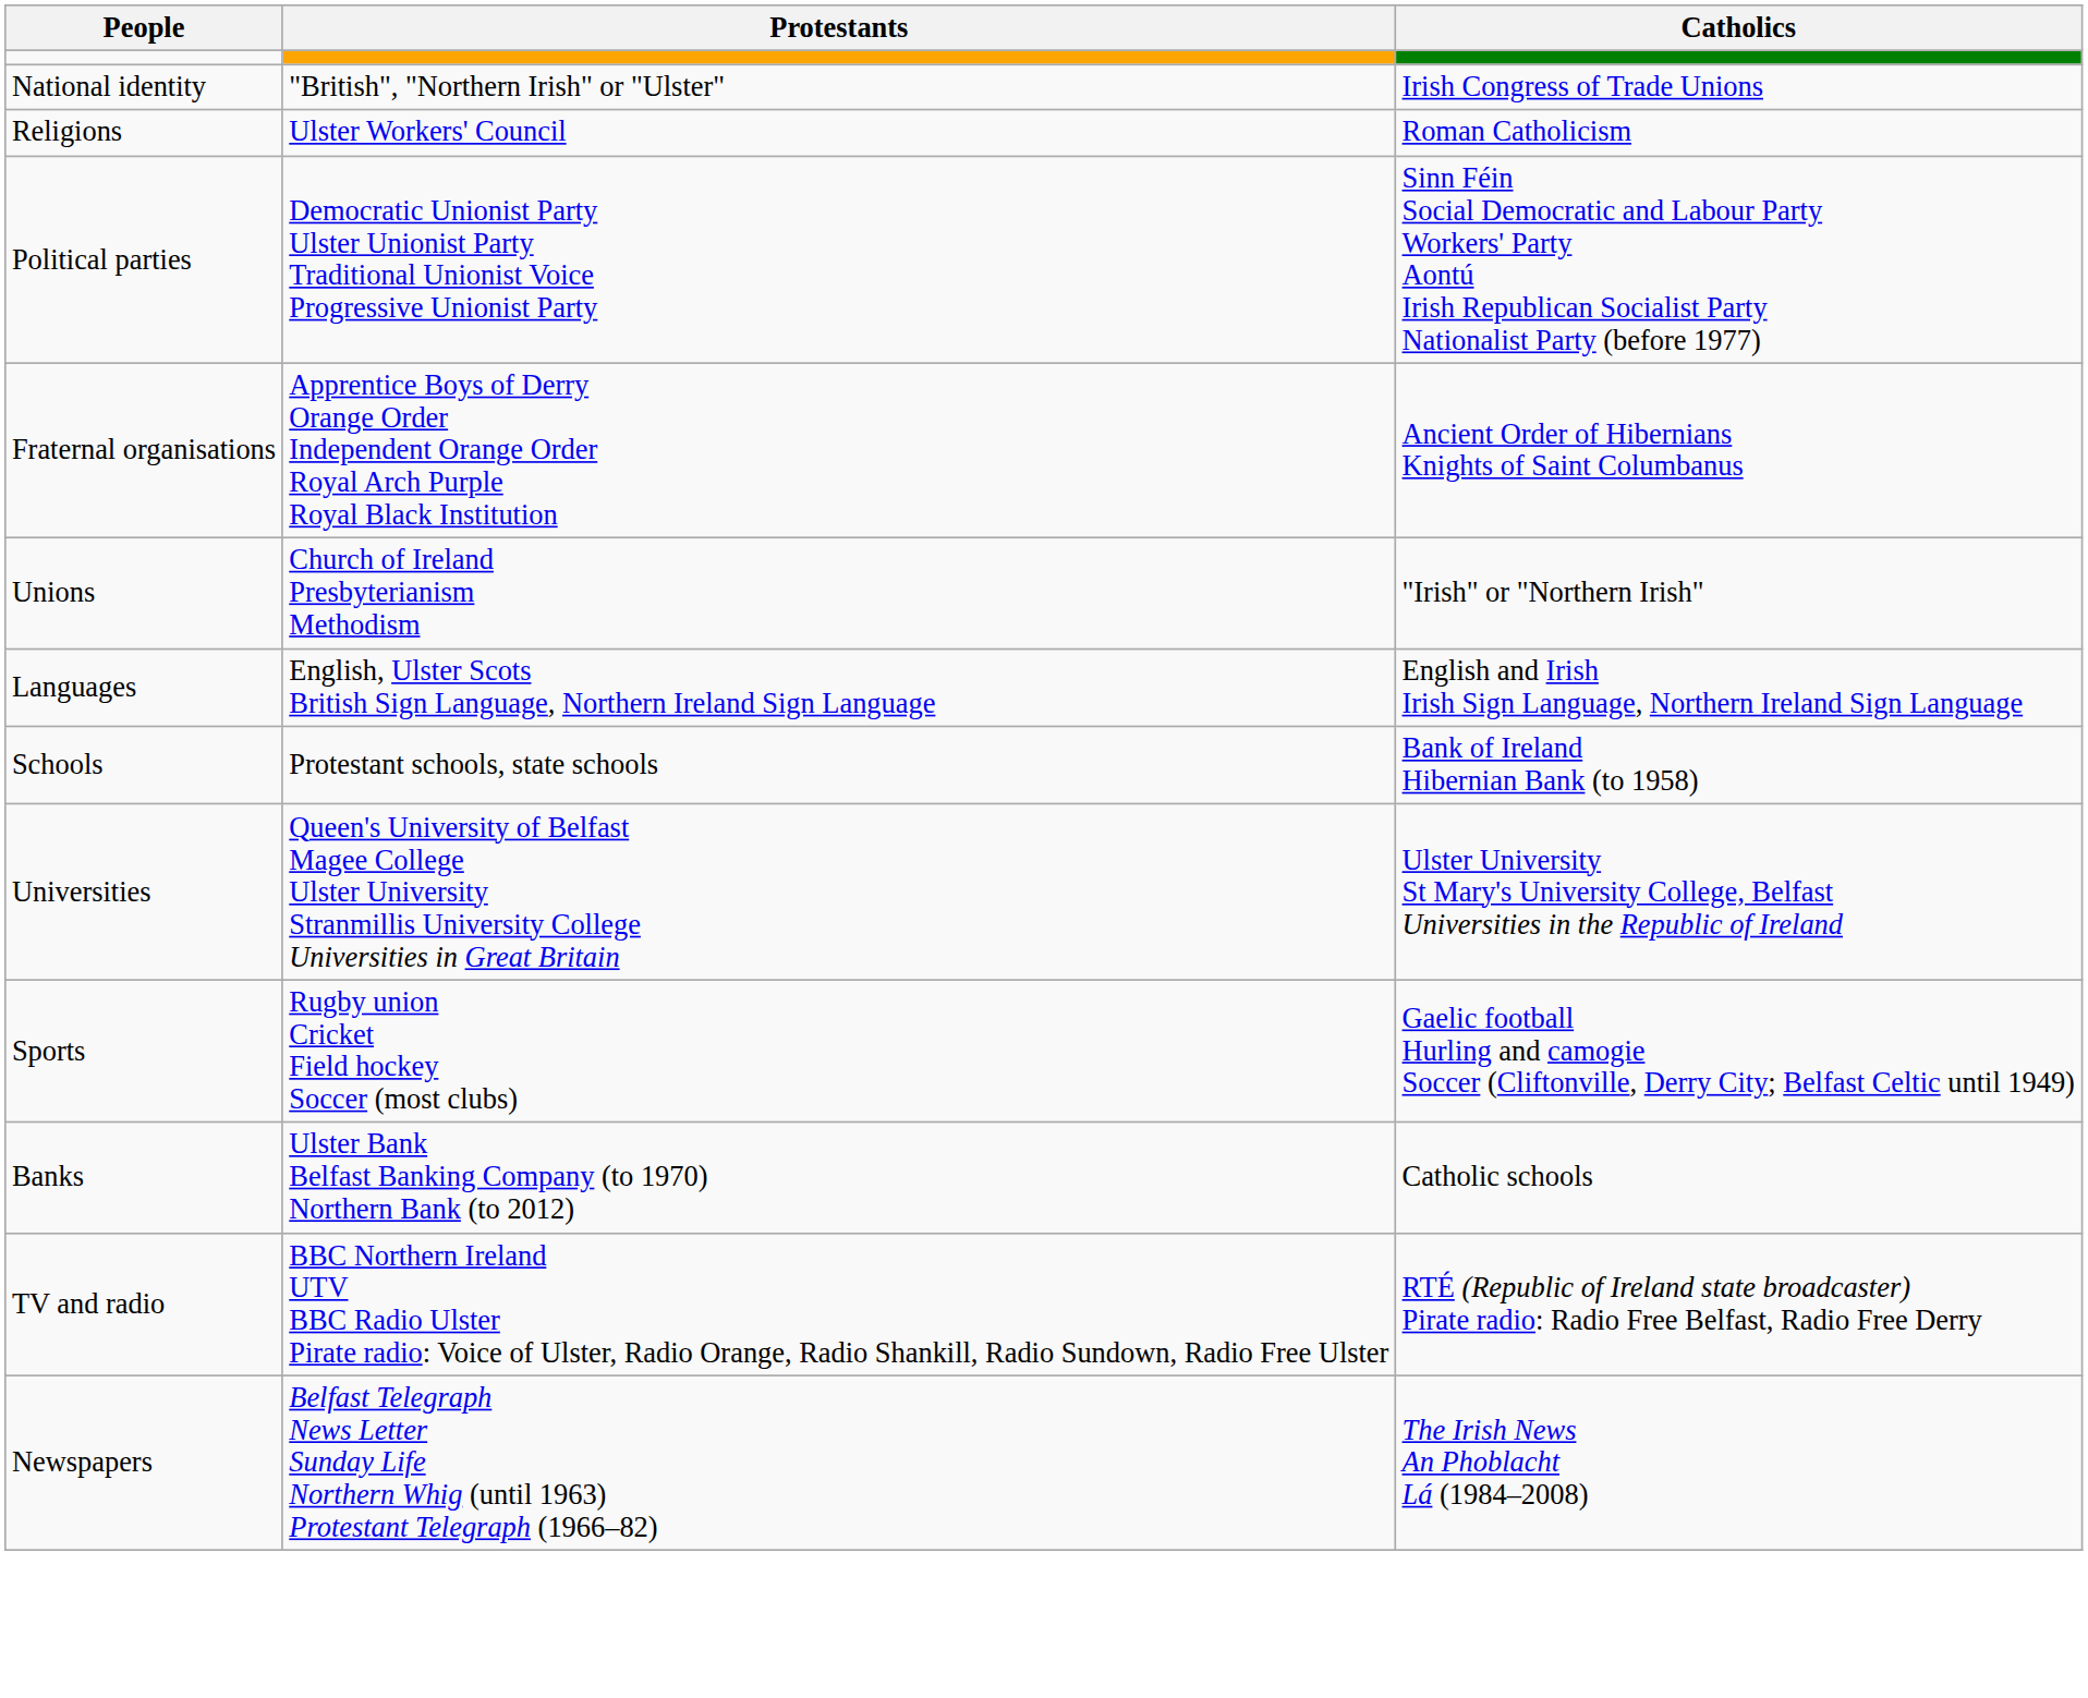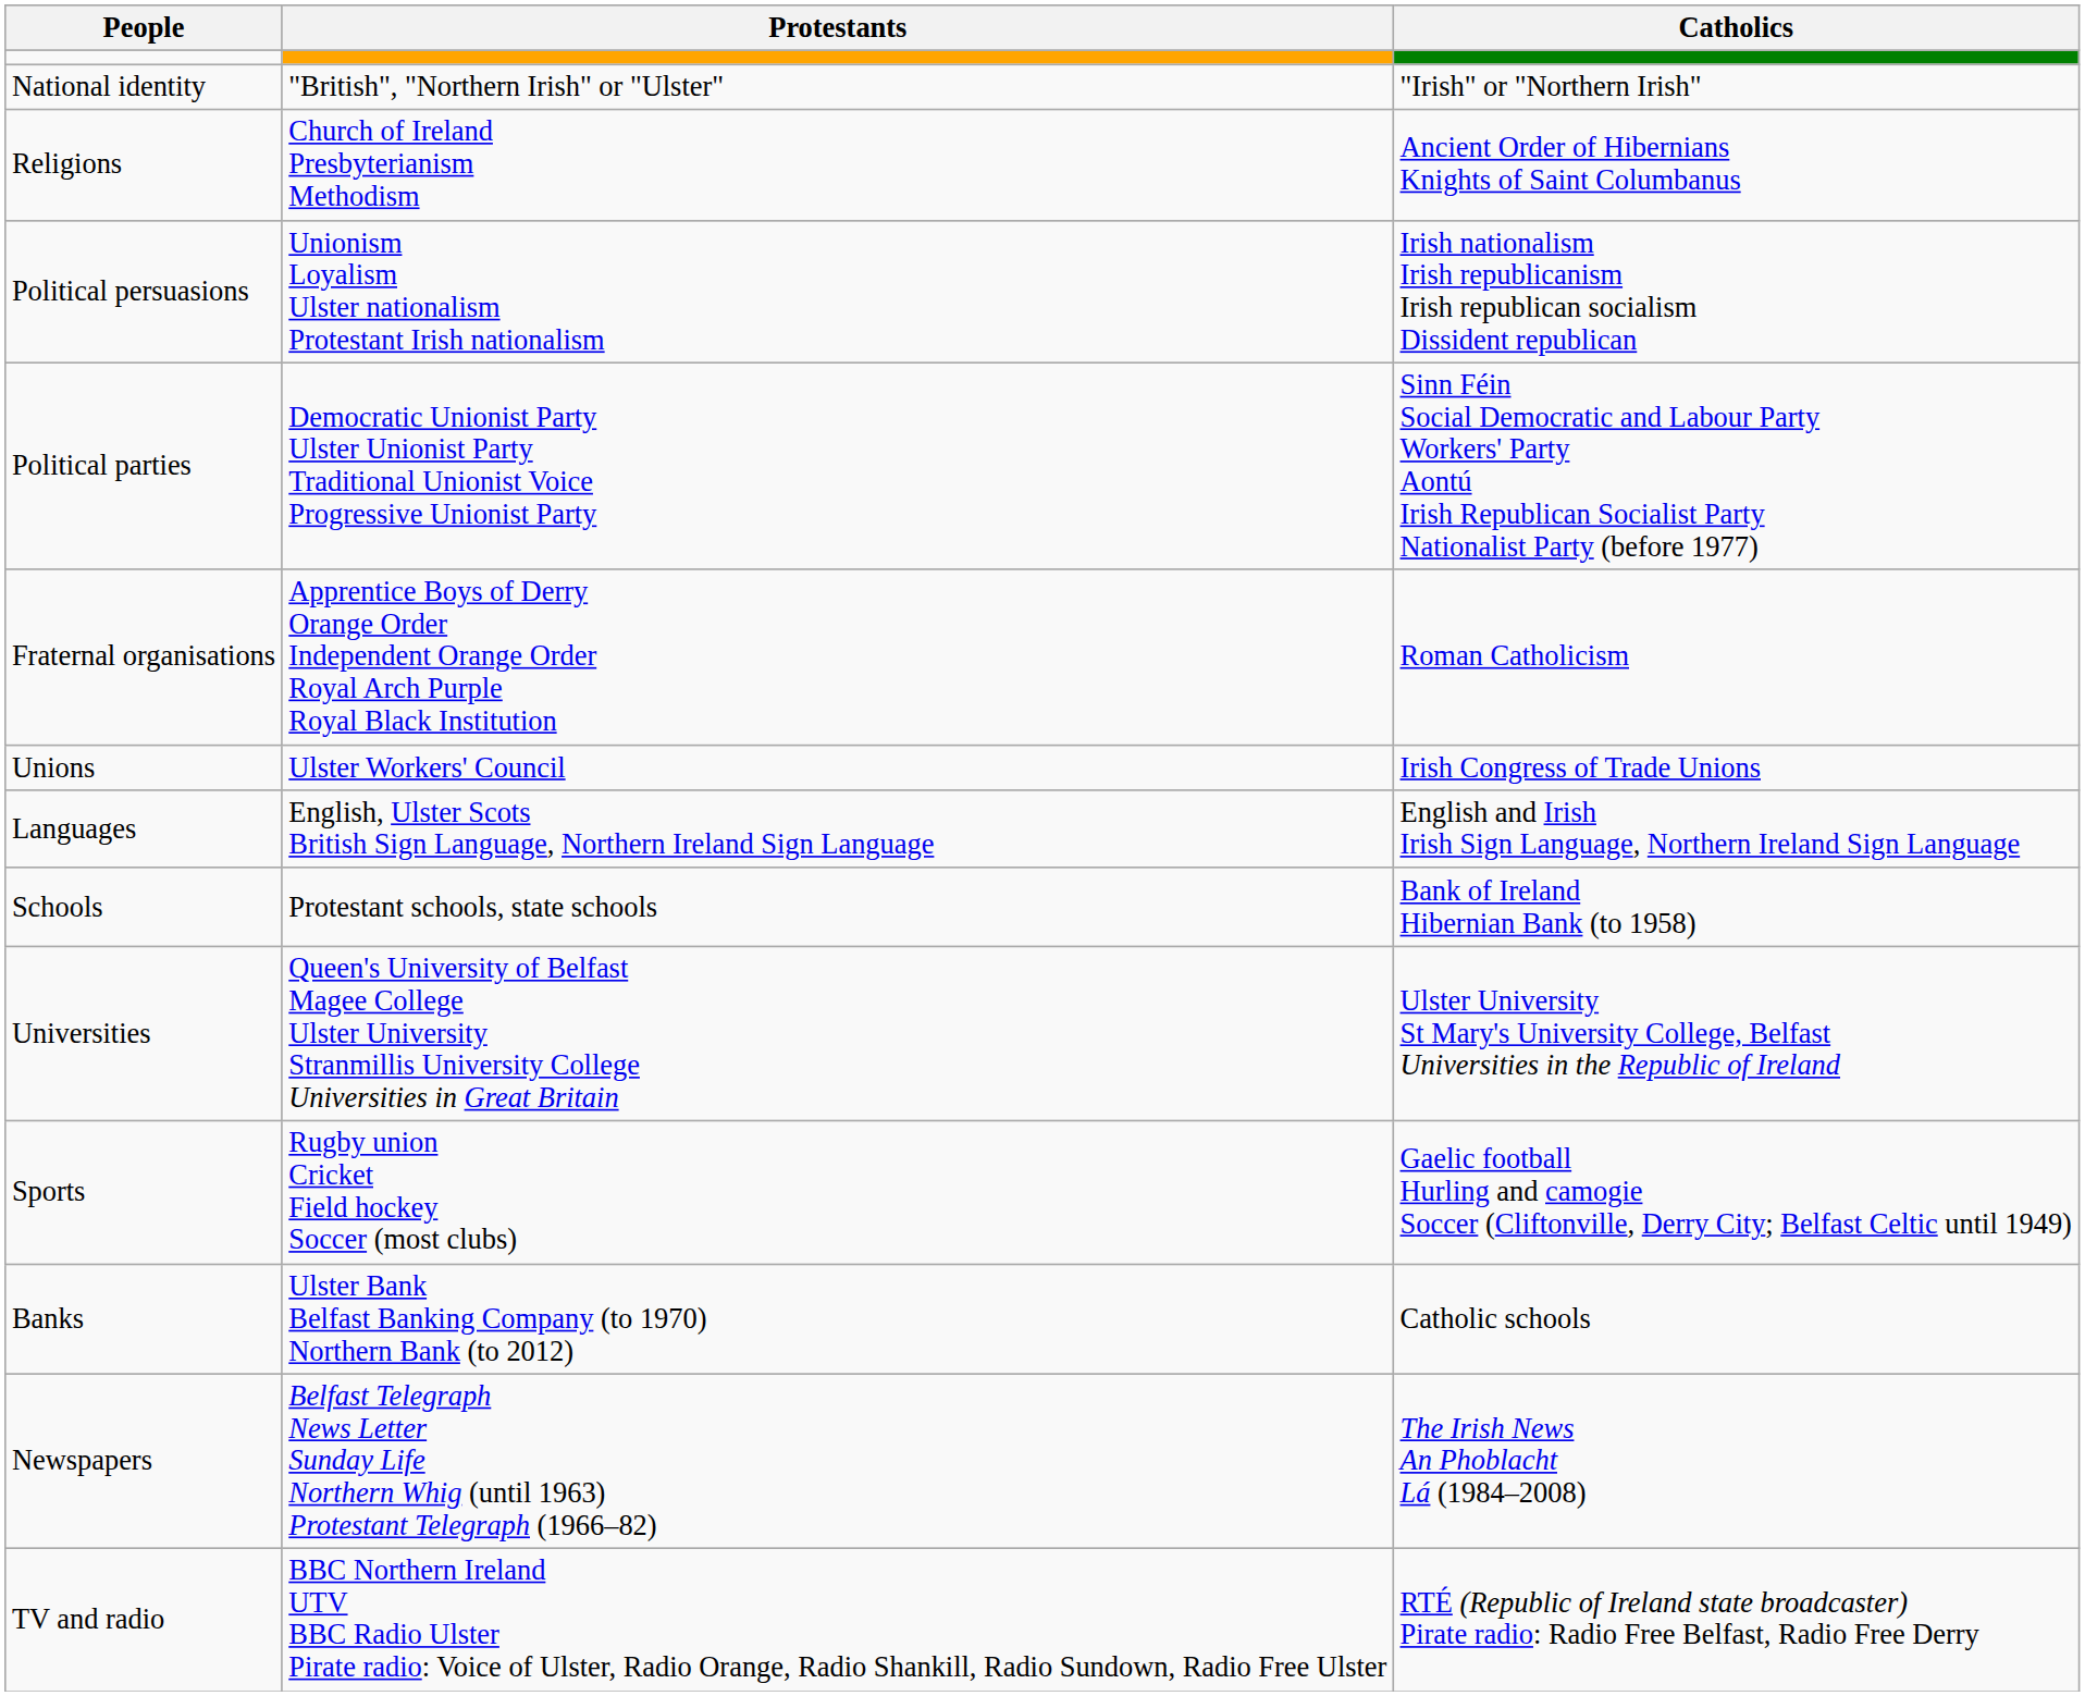 <table class="wikitable">
 <tr>
 <th>People</th>
 <th>Protestants</th>
 <th>Catholics</th>
 </tr>
 <tr>
 <td></td>
 <td colspan="1" style="background-color:orange;"></td>
 <td colspan="1" style="background-color:green;"></td>
 </tr>
 <tr>
 <td>National identity</td>
 <td>"British", "Northern Irish" or "Ulster"</td>
-<td><a href='#'>Irish Congress of Trade Unions</a></td>
+<td>"Irish" or "Northern Irish"</td>
 </tr>
 <tr>
 <td>Religions</td>
-<td><a href='#'>Ulster Workers' Council</a></td>
-<td><a href='#'>Roman Catholicism</a></td>
+<td><a href='#'>Church of Ireland</a><br><a href='#'>Presbyterianism</a><br><a href='#'>Methodism</a></td>
+<td><a href='#'>Ancient Order of Hibernians</a> <br> <a href='#'>Knights of Saint Columbanus</a></td>
+</tr>
+<tr>
+<td>Political persuasions</td>
+<td><a href='#'>Unionism</a><br><a href='#'>Loyalism</a><br><a href='#'>Ulster nationalism</a><br><a href='#'>Protestant Irish nationalism</a></td>
+<td><a href='#'>Irish nationalism</a><br><a href='#'>Irish republicanism</a><br>Irish republican socialism<br><a href='#'>Dissident republican</a></td>
 </tr>
 <tr>
 <td>Political parties</td>
 <td><a href='#'>Democratic Unionist Party</a><br><a href='#'>Ulster Unionist Party</a><br><a href='#'>Traditional Unionist Voice</a><br><a href='#'>Progressive Unionist Party</a></td>
 <td><a href='#'>Sinn Féin</a><br><a href='#'>Social Democratic and Labour Party</a><br><a href='#'>Workers' Party</a><br><a href='#'>Aontú</a><br><a href='#'>Irish Republican Socialist Party</a><br><a href='#'>Nationalist Party</a> (before 1977)</td>
 </tr>
 <tr>
 <td>Fraternal organisations</td>
 <td><a href='#'>Apprentice Boys of Derry</a><br><a href='#'>Orange Order</a><br><a href='#'>Independent Orange Order</a><br><a href='#'>Royal Arch Purple</a><br><a href='#'>Royal Black Institution</a></td>
-<td><a href='#'>Ancient Order of Hibernians</a> <br> <a href='#'>Knights of Saint Columbanus</a></td>
+<td><a href='#'>Roman Catholicism</a></td>
 </tr>
 <tr>
 <td>Unions</td>
-<td><a href='#'>Church of Ireland</a><br><a href='#'>Presbyterianism</a><br><a href='#'>Methodism</a></td>
-<td>"Irish" or "Northern Irish"</td>
+<td><a href='#'>Ulster Workers' Council</a></td>
+<td><a href='#'>Irish Congress of Trade Unions</a></td>
 </tr>
 <tr>
 <td>Languages</td>
 <td>English, <a href='#'>Ulster Scots</a><br><a href='#'>British Sign Language</a>, <a href='#'>Northern Ireland Sign Language</a></td>
 <td>English and <a href='#'>Irish</a><br><a href='#'>Irish Sign Language</a>, <a href='#'>Northern Ireland Sign Language</a></td>
 </tr>
 <tr>
 <td>Schools</td>
 <td>Protestant schools, state schools</td>
 <td><a href='#'>Bank of Ireland</a><br><a href='#'>Hibernian Bank</a> (to 1958)</td>
 </tr>
 <tr>
 <td>Universities</td>
 <td><a href='#'>Queen's University of Belfast</a> <br><a href='#'>Magee College</a><br><a href='#'>Ulster University</a><br><a href='#'>Stranmillis University College</a><br><em>Universities in <a href='#'>Great Britain</a></em></td>
 <td><a href='#'>Ulster University</a><br><a href='#'>St Mary's University College, Belfast</a><br><em>Universities in the <a href='#'>Republic of Ireland</a></em></td>
 </tr>
 <tr>
 <td>Sports</td>
 <td><a href='#'>Rugby union</a><br><a href='#'>Cricket</a><br><a href='#'>Field hockey</a><br><a href='#'>Soccer</a> (most clubs)</td>
 <td><a href='#'>Gaelic football</a><br><a href='#'>Hurling</a> and <a href='#'>camogie</a><br><a href='#'>Soccer</a> (<a href='#'>Cliftonville</a>, <a href='#'>Derry City</a>; <a href='#'>Belfast Celtic</a> until 1949)</td>
 </tr>
 <tr>
 <td>Banks</td>
 <td><a href='#'>Ulster Bank</a><br><a href='#'>Belfast Banking Company</a> (to 1970)<br><a href='#'>Northern Bank</a> (to 2012)</td>
 <td>Catholic schools</td>
 </tr>
 <tr>
+<td>Newspapers</td>
+<td><em><a href='#'>Belfast Telegraph</a></em><br><em><a href='#'>News Letter</a></em><br><em><a href='#'>Sunday Life</a></em><br><em><a href='#'>Northern Whig</a></em> (until 1963)<br><em><a href='#'>Protestant Telegraph</a></em> (1966–82)</td>
+<td><em><a href='#'>The Irish News</a></em><br><em><a href='#'>An Phoblacht</a></em><br><em><a href='#'>Lá</a></em> (1984–2008)</td>
+</tr>
+<tr>
 <td>TV and radio</td>
 <td><a href='#'>BBC Northern Ireland</a><br><a href='#'>UTV</a><br><a href='#'>BBC Radio Ulster</a><br><a href='#'>Pirate radio</a>: Voice of Ulster, Radio Orange, Radio Shankill, Radio Sundown, Radio Free Ulster</td>
 <td><a href='#'>RTÉ</a> <em>(Republic of Ireland state broadcaster)</em><br><a href='#'>Pirate radio</a>: Radio Free Belfast, Radio Free Derry</td>
 </tr>
-<tr>
-<td>Newspapers</td>
-<td><em><a href='#'>Belfast Telegraph</a></em><br><em><a href='#'>News Letter</a></em><br><em><a href='#'>Sunday Life</a></em><br><em><a href='#'>Northern Whig</a></em> (until 1963)<br><em><a href='#'>Protestant Telegraph</a></em> (1966–82)</td>
-<td><em><a href='#'>The Irish News</a></em><br><em><a href='#'>An Phoblacht</a></em><br><em><a href='#'>Lá</a></em> (1984–2008)</td>
-</tr>
 </table>
